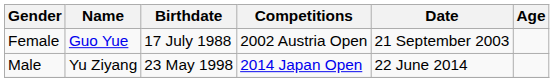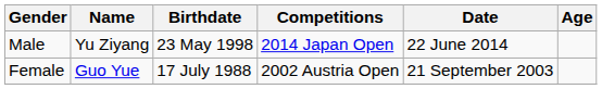 <table class="wikitable">
 <tr>
 <th>Gender</th>
 <th>Name</th>
 <th>Birthdate</th>
 <th>Competitions</th>
 <th>Date</th>
 <th>Age</th>
 </tr>
 <tr>
+<td>Male</td>
+<td>Yu Ziyang</td>
+<td>23 May 1998</td>
+<td><a href='#'>2014 Japan Open</a></td>
+<td>22 June 2014</td>
+<td></td>
+</tr>
+<tr>
 <td>Female</td>
 <td><a href='#'>Guo Yue</a></td>
 <td>17 July 1988</td>
 <td>2002 Austria Open</td>
 <td>21 September 2003</td>
 <td></td>
 </tr>
 <tr>
-<td>Male</td>
-<td>Yu Ziyang</td>
-<td>23 May 1998</td>
-<td><a href='#'>2014 Japan Open</a></td>
-<td>22 June 2014</td>
-<td></td>
-</tr>
-<tr>
 </tr>
 </table>
